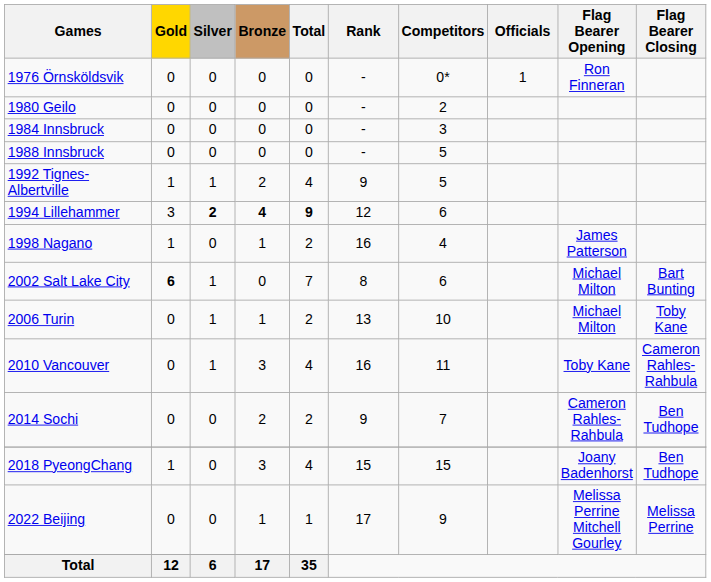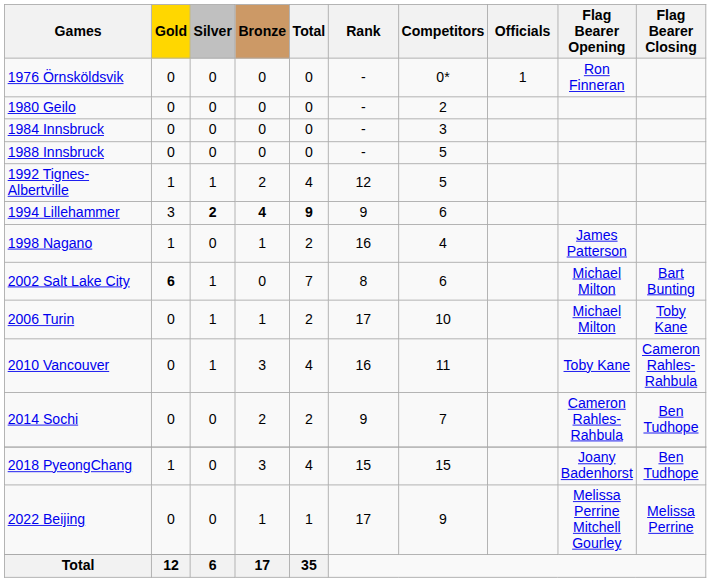 <table class="wikitable sortable plainrowheaders" border="1" style="text-align:center;">
 <tr>
 <th scope="col" style="width:10em;">Games</th>
 <th scope="col" style="background-color:gold; font-weight:bold;">Gold</th>
 <th scope="col" style="background-color:silver; font-weight:bold;">Silver</th>
 <th scope="col" style="background-color:#cc9966; font-weight:bold;">Bronze</th>
 <th scope="col">Total</th>
 <th style="width:4.5em; font-weight:bold;">Rank</th>
 <th style="width:4.5em; font-weight:bold;">Competitors</th>
 <th style="width:4.5em; font-weight:bold;">Officials</th>
 <th style="width:4.5em; font-weight:bold;">Flag Bearer Opening</th>
 <th style="width:4.5em; font-weight:bold;">Flag Bearer Closing</th>
 </tr>
 <tr>
 <td align=left><a href='#'>1976 Örnsköldsvik</a></td>
 <td>0</td>
 <td>0</td>
 <td>0</td>
 <td>0</td>
 <td>-</td>
 <td>0*</td>
 <td>1</td>
 <td><a href='#'>Ron Finneran</a></td>
 <td></td>
 </tr>
 <tr>
 <td align=left><a href='#'>1980 Geilo</a></td>
 <td>0</td>
 <td>0</td>
 <td>0</td>
 <td>0</td>
 <td>-</td>
 <td>2</td>
 <td></td>
 <td></td>
 <td></td>
 </tr>
 <tr>
 <td align=left><a href='#'>1984 Innsbruck</a></td>
 <td>0</td>
 <td>0</td>
 <td>0</td>
 <td>0</td>
 <td>-</td>
 <td>3</td>
 <td></td>
 <td></td>
 <td></td>
 </tr>
 <tr>
 <td align=left><a href='#'>1988 Innsbruck</a></td>
 <td>0</td>
 <td>0</td>
 <td>0</td>
 <td>0</td>
 <td>-</td>
 <td>5</td>
 <td></td>
 <td></td>
 <td></td>
 </tr>
 <tr>
 <td align=left><a href='#'>1992 Tignes-Albertville</a></td>
 <td>1</td>
 <td>1</td>
 <td>2</td>
 <td>4</td>
-<td>9</td>
+<td>12</td>
 <td>5</td>
 <td></td>
 <td></td>
 <td></td>
 </tr>
 <tr>
 <td align=left><a href='#'>1994 Lillehammer</a></td>
 <td>3</td>
 <td><strong>2</strong></td>
 <td><strong>4</strong></td>
 <td><strong>9</strong></td>
-<td>12</td>
+<td>9</td>
 <td>6</td>
 <td></td>
 <td></td>
 <td></td>
 </tr>
 <tr>
 <td align=left><a href='#'>1998 Nagano</a></td>
 <td>1</td>
 <td>0</td>
 <td>1</td>
 <td>2</td>
 <td>16</td>
 <td>4</td>
 <td></td>
 <td><a href='#'>James Patterson</a></td>
 <td></td>
 </tr>
 <tr>
 <td align=left><a href='#'>2002 Salt Lake City</a></td>
 <td><strong>6</strong></td>
 <td>1</td>
 <td>0</td>
 <td>7</td>
 <td>8</td>
 <td>6</td>
 <td></td>
 <td><a href='#'>Michael Milton</a></td>
 <td><a href='#'>Bart Bunting</a></td>
 </tr>
 <tr>
 <td align=left><a href='#'>2006 Turin</a></td>
 <td>0</td>
 <td>1</td>
 <td>1</td>
 <td>2</td>
-<td>13</td>
+<td>17</td>
 <td>10</td>
 <td></td>
 <td><a href='#'>Michael Milton</a></td>
 <td><a href='#'>Toby Kane</a></td>
 </tr>
 <tr>
 <td align=left><a href='#'>2010 Vancouver</a></td>
 <td>0</td>
 <td>1</td>
 <td>3</td>
 <td>4</td>
 <td>16</td>
 <td>11</td>
 <td></td>
 <td><a href='#'>Toby Kane</a></td>
 <td><a href='#'>Cameron Rahles-Rahbula</a></td>
 </tr>
 <tr>
 <td align=left><a href='#'>2014 Sochi</a></td>
 <td>0</td>
 <td>0</td>
 <td>2</td>
 <td>2</td>
 <td>9</td>
 <td>7</td>
 <td></td>
 <td><a href='#'>Cameron Rahles-Rahbula</a></td>
 <td><a href='#'>Ben Tudhope</a></td>
 </tr>
 <tr class="sortbottom" align=center>
 </tr>
 <tr>
 <td align=left><a href='#'>2018 PyeongChang</a></td>
 <td>1</td>
 <td>0</td>
 <td>3</td>
 <td>4</td>
 <td>15</td>
 <td>15</td>
 <td></td>
 <td><a href='#'>Joany Badenhorst</a></td>
 <td><a href='#'>Ben Tudhope</a></td>
 </tr>
 <tr>
 <td align=left><a href='#'>2022 Beijing</a></td>
 <td>0</td>
 <td>0</td>
 <td>1</td>
 <td>1</td>
 <td>17</td>
 <td>9</td>
 <td></td>
 <td><a href='#'>Melissa Perrine</a> <br> <a href='#'>Mitchell Gourley</a></td>
 <td><a href='#'>Melissa Perrine</a></td>
 </tr>
 <tr>
 </tr>
 <tr class="sortbottom" align=center>
 <th>Total</th>
 <th>12</th>
 <th>6</th>
 <th>17</th>
 <th>35</th>
 </tr>
 </table>
